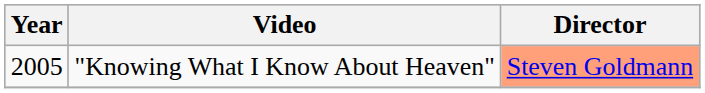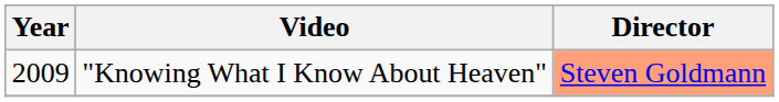 <table class="wikitable">
 <tr>
 <th>Year</th>
 <th>Video</th>
 <th>Director</th>
 </tr>
 <tr>
-<td>2005</td>
+<td>2009</td>
 <td>"Knowing What I Know About Heaven"</td>
 <td style="background: lightsalmon;"><a href='#'>Steven Goldmann</a></td>
 </tr>
 <tr>
 </tr>
 </table>
